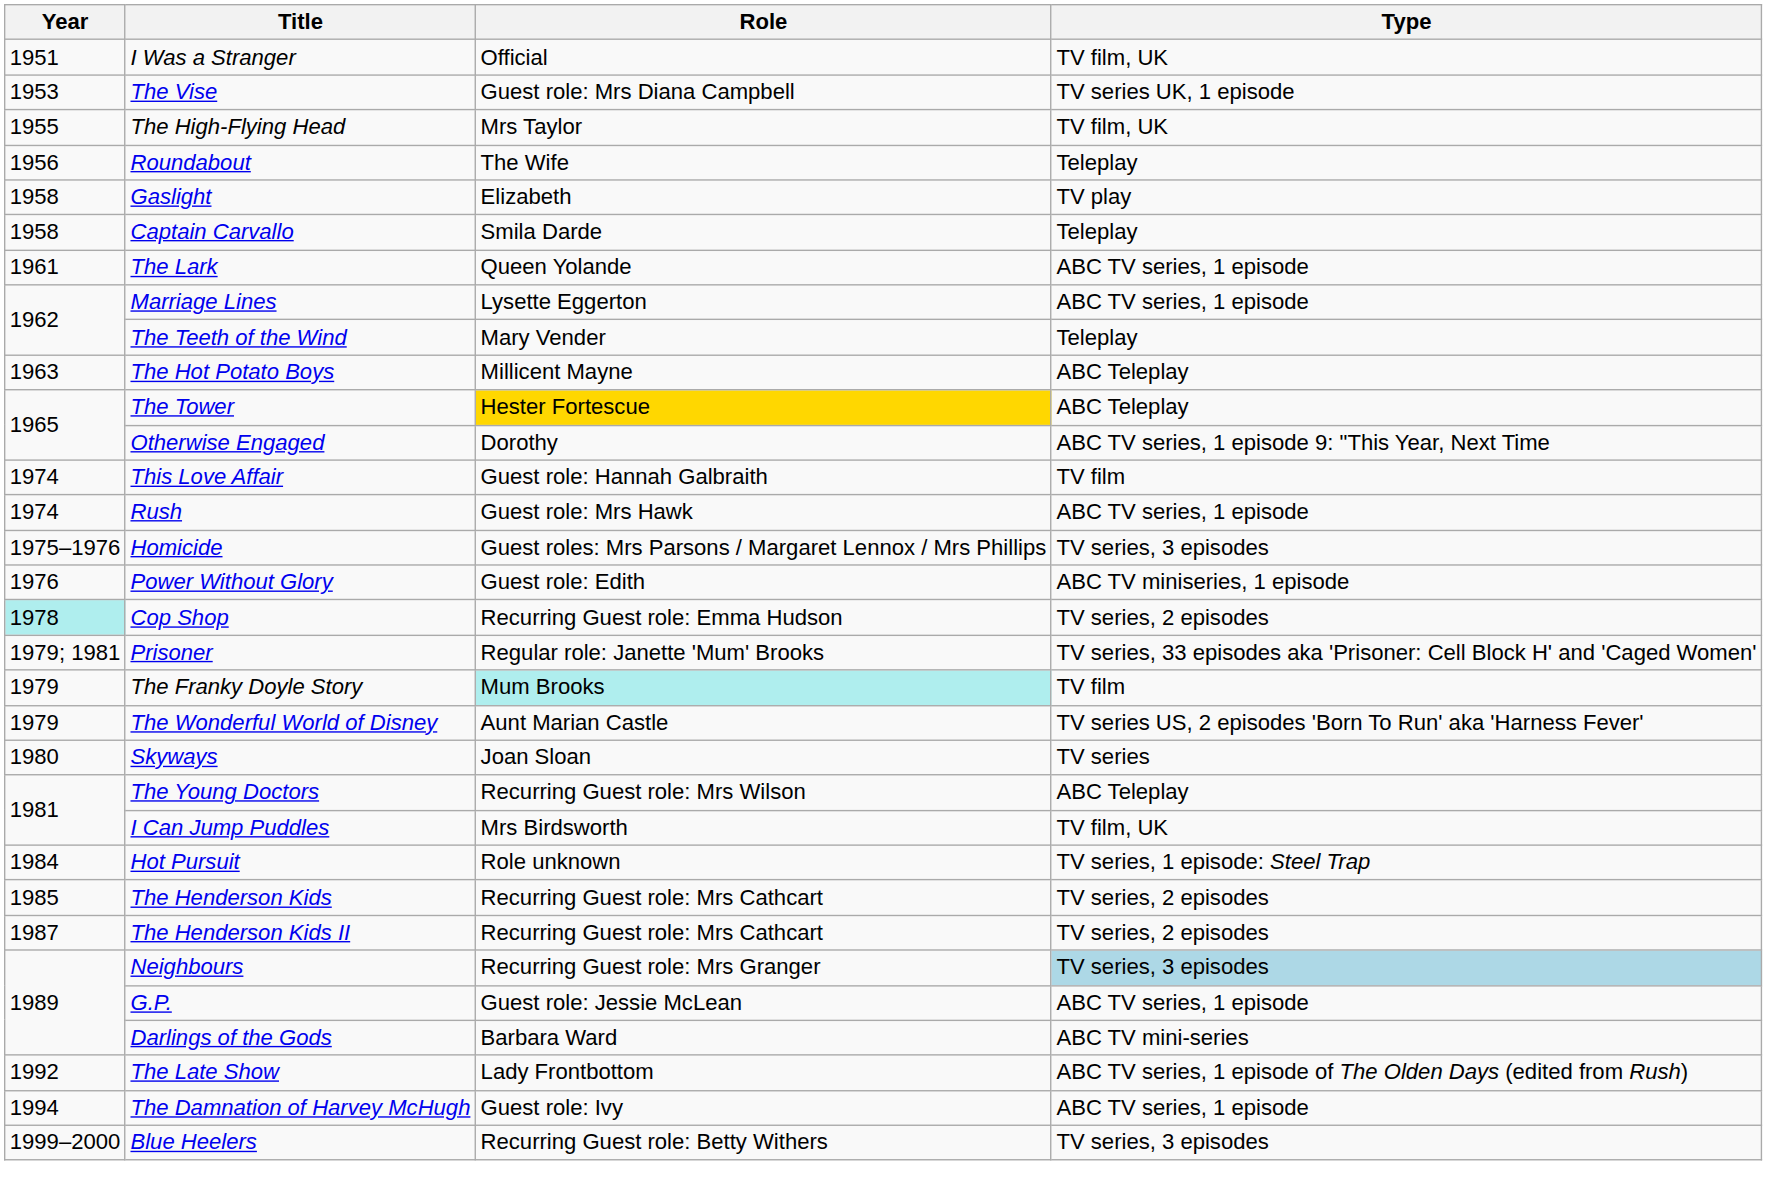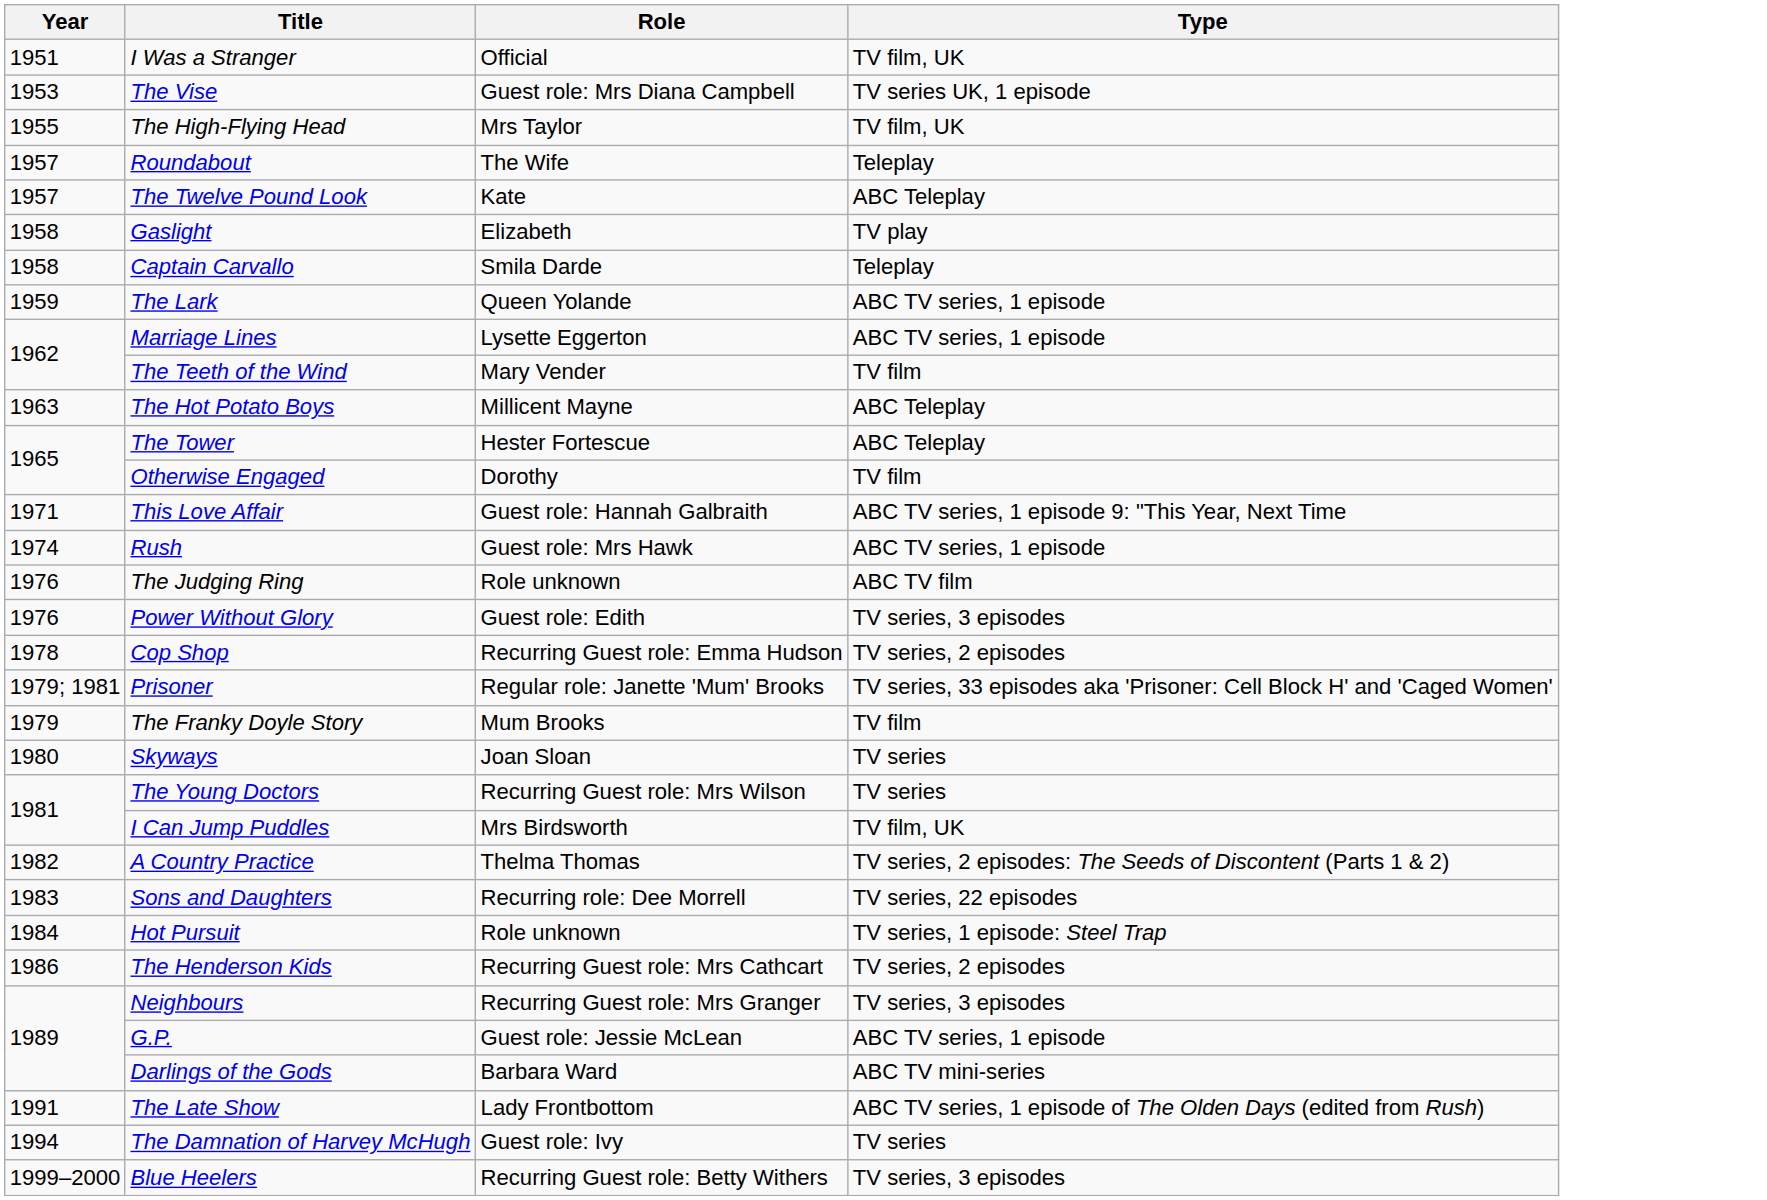 <table class="wikitable sortable">
 <tr>
 <th>Year</th>
 <th>Title</th>
 <th>Role</th>
 <th class="unsortable">Type</th>
 </tr>
 <tr>
 <td>1951</td>
 <td><em>I Was a Stranger</em></td>
 <td>Official</td>
 <td>TV film, UK</td>
 </tr>
 <tr>
 <td>1953</td>
 <td><em><a href='#'>The Vise</a></em></td>
 <td>Guest role: Mrs Diana Campbell</td>
 <td>TV series UK, 1 episode</td>
 </tr>
 <tr>
 <td>1955</td>
 <td><em>The High-Flying Head</em></td>
 <td>Mrs Taylor</td>
 <td>TV film, UK</td>
 </tr>
 <tr>
-<td>1956</td>
+<td>1957</td>
 <td><em><a href='#'>Roundabout</a></em></td>
 <td>The Wife</td>
 <td>Teleplay</td>
+</tr>
+<tr>
+<td>1957</td>
+<td><em><a href='#'>The Twelve Pound Look</a></em></td>
+<td>Kate</td>
+<td>ABC Teleplay</td>
 </tr>
 <tr>
 <td>1958</td>
 <td><em><a href='#'>Gaslight</a></em></td>
 <td>Elizabeth</td>
 <td>TV play</td>
 </tr>
 <tr>
 <td>1958</td>
 <td><em><a href='#'>Captain Carvallo</a></em></td>
 <td>Smila Darde</td>
 <td>Teleplay</td>
 </tr>
 <tr>
-<td>1961</td>
+<td>1959</td>
 <td><em><a href='#'>The Lark</a></em></td>
 <td>Queen Yolande</td>
 <td>ABC TV series, 1 episode</td>
 </tr>
 <tr>
 <td rowspan="2">1962</td>
 <td><em><a href='#'>Marriage Lines</a></em></td>
 <td>Lysette Eggerton</td>
 <td>ABC TV series, 1 episode</td>
 </tr>
 <tr>
 <td><em><a href='#'>The Teeth of the Wind</a></em></td>
 <td>Mary Vender</td>
-<td>Teleplay</td>
+<td>TV film</td>
 </tr>
 <tr>
 <td>1963</td>
 <td><em><a href='#'>The Hot Potato Boys</a></em></td>
 <td>Millicent Mayne</td>
 <td>ABC Teleplay</td>
 </tr>
 <tr>
 <td rowspan="2">1965</td>
 <td><em><a href='#'>The Tower</a></em></td>
-<td style="background: gold;">Hester Fortescue</td>
+<td>Hester Fortescue</td>
 <td>ABC Teleplay</td>
 </tr>
 <tr>
 <td><em><a href='#'>Otherwise Engaged</a></em></td>
 <td>Dorothy</td>
-<td>ABC TV series, 1 episode 9: "This Year, Next Time</td>
+<td>TV film</td>
 </tr>
 <tr>
-<td>1974</td>
+<td>1971</td>
 <td><em><a href='#'>This Love Affair</a></em></td>
 <td>Guest role: Hannah Galbraith</td>
-<td>TV film</td>
+<td>ABC TV series, 1 episode 9: "This Year, Next Time</td>
 </tr>
 <tr>
 <td>1974</td>
 <td><em><a href='#'>Rush</a></em></td>
 <td>Guest role: Mrs Hawk</td>
 <td>ABC TV series, 1 episode</td>
 </tr>
 <tr>
-<td>1975–1976</td>
-<td><em><a href='#'>Homicide</a></em></td>
-<td>Guest roles: Mrs Parsons / Margaret Lennox / Mrs Phillips</td>
-<td>TV series, 3 episodes</td>
+<td>1976</td>
+<td><em>The Judging Ring</em></td>
+<td>Role unknown</td>
+<td>ABC TV film</td>
 </tr>
 <tr>
 <td>1976</td>
 <td><em><a href='#'>Power Without Glory</a></em></td>
 <td>Guest role: Edith</td>
-<td>ABC TV miniseries, 1 episode</td>
+<td>TV series, 3 episodes</td>
 </tr>
 <tr>
-<td style="background: paleturquoise;">1978</td>
+<td>1978</td>
 <td><em><a href='#'>Cop Shop</a></em></td>
 <td>Recurring Guest role: Emma Hudson</td>
 <td>TV series, 2 episodes</td>
 </tr>
 <tr>
 <td>1979; 1981</td>
 <td><em><a href='#'>Prisoner</a></em></td>
 <td>Regular role: Janette 'Mum' Brooks</td>
 <td>TV series, 33 episodes aka 'Prisoner: Cell Block H' and 'Caged Women'</td>
 </tr>
 <tr>
 <td>1979</td>
 <td><em>The Franky Doyle Story</em></td>
-<td style="background: paleturquoise;">Mum Brooks</td>
+<td>Mum Brooks</td>
 <td>TV film</td>
-</tr>
-<tr>
-<td>1979</td>
-<td><em><a href='#'>The Wonderful World of Disney</a></em></td>
-<td>Aunt Marian Castle</td>
-<td>TV series US, 2 episodes 'Born To Run' aka 'Harness Fever'</td>
 </tr>
 <tr>
 <td>1980</td>
 <td><em><a href='#'>Skyways</a></em></td>
 <td>Joan Sloan</td>
 <td>TV series</td>
 </tr>
 <tr>
 <td rowspan="2">1981</td>
 <td><em><a href='#'>The Young Doctors</a></em></td>
 <td>Recurring Guest role: Mrs Wilson</td>
-<td>ABC Teleplay</td>
+<td>TV series</td>
 </tr>
 <tr>
 <td><em><a href='#'>I Can Jump Puddles</a></em></td>
 <td>Mrs Birdsworth</td>
 <td>TV film, UK</td>
+</tr>
+<tr>
+<td>1982</td>
+<td><em><a href='#'>A Country Practice</a></em></td>
+<td>Thelma Thomas</td>
+<td>TV series, 2 episodes: <em>The Seeds of Discontent</em> (Parts 1 & 2)</td>
+</tr>
+<tr>
+<td>1983</td>
+<td><em><a href='#'>Sons and Daughters</a></em></td>
+<td>Recurring role: Dee Morrell</td>
+<td>TV series, 22 episodes</td>
 </tr>
 <tr>
 <td>1984</td>
 <td><em><a href='#'>Hot Pursuit</a></em></td>
 <td>Role unknown</td>
 <td>TV series, 1 episode: <em>Steel Trap</em></td>
 </tr>
 <tr>
-<td>1985</td>
+<td>1986</td>
 <td><em><a href='#'>The Henderson Kids</a></em></td>
-<td>Recurring Guest role: Mrs Cathcart</td>
-<td>TV series, 2 episodes</td>
-</tr>
-<tr>
-<td>1987</td>
-<td><em><a href='#'>The Henderson Kids II</a></em></td>
 <td>Recurring Guest role: Mrs Cathcart</td>
 <td>TV series, 2 episodes</td>
 </tr>
 <tr>
 <td rowspan="3">1989</td>
 <td><em><a href='#'>Neighbours</a></em></td>
 <td>Recurring Guest role: Mrs Granger</td>
-<td style="background: lightblue;">TV series, 3 episodes</td>
+<td>TV series, 3 episodes</td>
 </tr>
 <tr>
 <td><em><a href='#'>G.P.</a></em></td>
 <td>Guest role: Jessie McLean</td>
 <td>ABC TV series, 1 episode</td>
 </tr>
 <tr>
 <td><em><a href='#'>Darlings of the Gods</a></em></td>
 <td>Barbara Ward</td>
 <td>ABC TV mini-series</td>
 </tr>
 <tr>
-<td>1992</td>
+<td>1991</td>
 <td><em><a href='#'>The Late Show</a></em></td>
 <td>Lady Frontbottom</td>
 <td>ABC TV series, 1 episode of <em>The Olden Days</em> (edited from <em>Rush</em>)</td>
 </tr>
 <tr>
 <td>1994</td>
 <td><em><a href='#'>The Damnation of Harvey McHugh</a></em></td>
 <td>Guest role: Ivy</td>
-<td>ABC TV series, 1 episode</td>
+<td>TV series</td>
 </tr>
 <tr>
 <td>1999–2000</td>
 <td><em><a href='#'>Blue Heelers</a></em></td>
 <td>Recurring Guest role: Betty Withers</td>
 <td>TV series, 3 episodes</td>
 </tr>
 </table>
